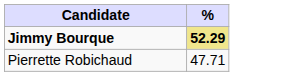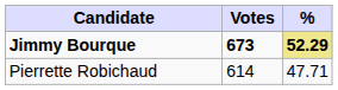 <table class="wikitable">
 <tr>
 <th style="background:#ddf; width:200px;">Candidate</th>
+<th style="background:#ddf; width:50px;">Votes</th>
 <th style="background:#ddf; width:30px;">%</th>
 </tr>
 <tr>
 <td><strong>Jimmy Bourque</strong></td>
+<td><strong>673</strong></td>
 <td style="background: khaki;"><strong>52.29</strong></td>
 </tr>
 <tr>
 <td>Pierrette Robichaud</td>
+<td>614</td>
 <td>47.71</td>
 </tr>
 </table>
